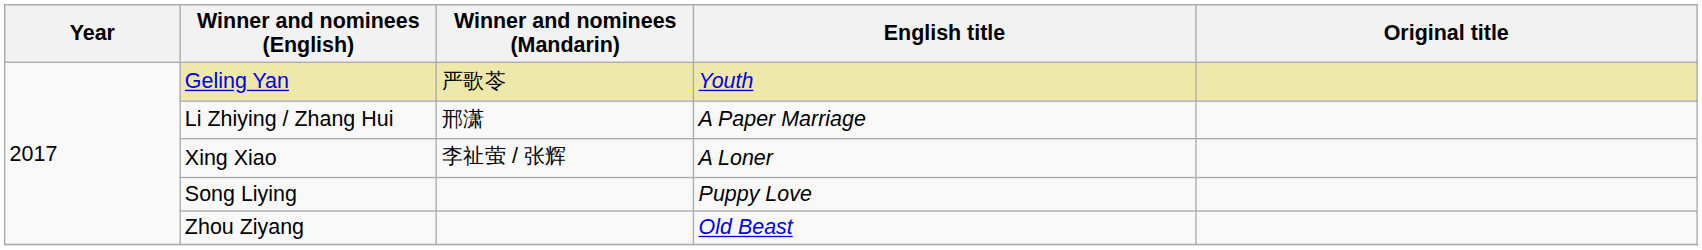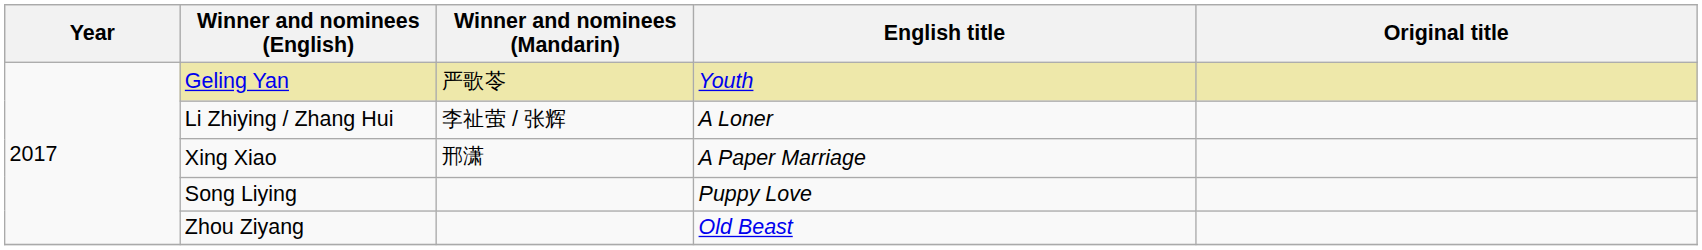 <table class="wikitable" style="width:100%;">
 <tr style="background:#bebebe">
 <th width="100"><strong>Year</strong></th>
 <th width="150"><strong>Winner and nominees<br>(English)</strong></th>
 <th width="150"><strong>Winner and nominees<br>(Mandarin)</strong></th>
 <th width="300"><strong>English title</strong></th>
 <th width="300"><strong>Original title</strong></th>
 </tr>
 <tr>
 <td rowspan="5">2017</td>
 <td style="background:#EEE8AA;"><a href='#'>Geling Yan</a></td>
 <td style="background:#EEE8AA;">严歌苓</td>
 <td style="background:#EEE8AA;"><em><a href='#'>Youth</a></em></td>
 <td style="background:#EEE8AA;"></td>
 </tr>
 <tr>
 <td>Li Zhiying / Zhang Hui</td>
-<td>邢潇</td>
-<td><em>A Paper Marriage</em></td>
+<td>李祉萤 / 张辉</td>
+<td><em>A Loner</em></td>
 <td></td>
 </tr>
 <tr>
 <td>Xing Xiao</td>
-<td>李祉萤 / 张辉</td>
-<td><em>A Loner</em></td>
+<td>邢潇</td>
+<td><em>A Paper Marriage</em></td>
 <td></td>
 </tr>
 <tr>
 <td>Song Liying</td>
 <td></td>
 <td><em>Puppy Love</em></td>
 <td></td>
 </tr>
 <tr>
 <td>Zhou Ziyang</td>
 <td></td>
 <td><em><a href='#'>Old Beast</a></em></td>
 <td></td>
 </tr>
 <tr>
 </tr>
 </table>
